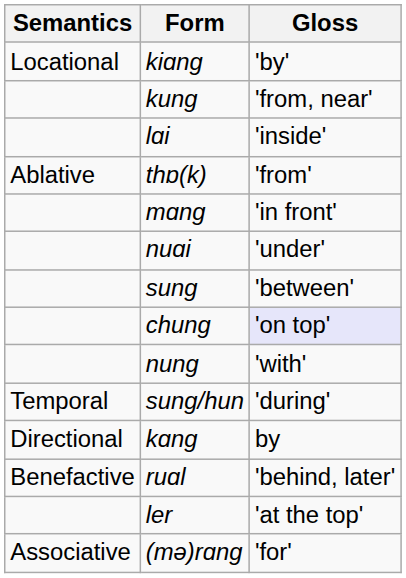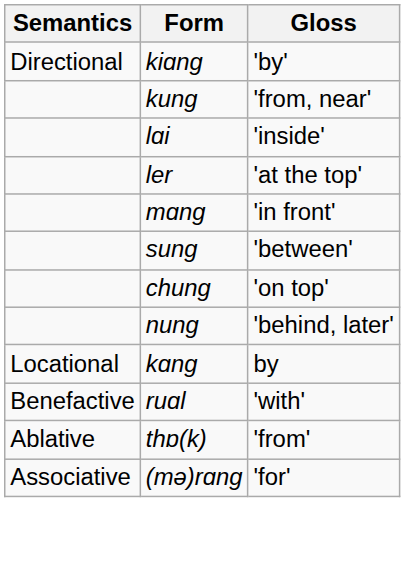 <table class="wikitable">
 <tr>
 <th>Semantics</th>
 <th>Form</th>
 <th>Gloss</th>
 </tr>
 <tr>
-<td>Locational</td>
+<td>Directional</td>
 <td><em>kiɑng</em></td>
 <td>'by'</td>
 </tr>
 <tr>
 <td></td>
 <td><em>kung</em></td>
 <td>'from, near'</td>
 </tr>
 <tr>
 <td></td>
 <td><em>lɑi</em></td>
 <td>'inside'</td>
 </tr>
 <tr>
-<td>Ablative</td>
-<td><em>thɒ(k)</em></td>
-<td>'from'</td>
+<td></td>
+<td><em>ler</em></td>
+<td>'at the top'</td>
 </tr>
 <tr>
 <td></td>
 <td><em>mɑng</em></td>
 <td>'in front'</td>
-</tr>
-<tr>
-<td></td>
-<td><em>nuɑi</em></td>
-<td>'under'</td>
 </tr>
 <tr>
 <td></td>
 <td><em>sung</em></td>
 <td>'between'</td>
 </tr>
 <tr>
 <td></td>
 <td><em>chung</em></td>
-<td style="background: lavender;">'on top'</td>
+<td>'on top'</td>
 </tr>
 <tr>
 <td></td>
 <td><em>nung</em></td>
-<td>'with'</td>
+<td>'behind, later'</td>
 </tr>
 <tr>
-<td>Temporal</td>
-<td><em>sung/hun</em></td>
-<td>'during'</td>
-</tr>
-<tr>
-<td>Directional</td>
+<td>Locational</td>
 <td><em>kɑng</em></td>
 <td>by</td>
 </tr>
 <tr>
 <td>Benefactive</td>
 <td><em>ruɑl</em></td>
-<td>'behind, later'</td>
+<td>'with'</td>
 </tr>
 <tr>
-<td></td>
-<td><em>ler</em></td>
-<td>'at the top'</td>
+<td>Ablative</td>
+<td><em>thɒ(k)</em></td>
+<td>'from'</td>
 </tr>
 <tr>
 <td>Associative</td>
 <td><em>(mə)rɑng</em></td>
 <td>'for'</td>
 </tr>
 </table>
